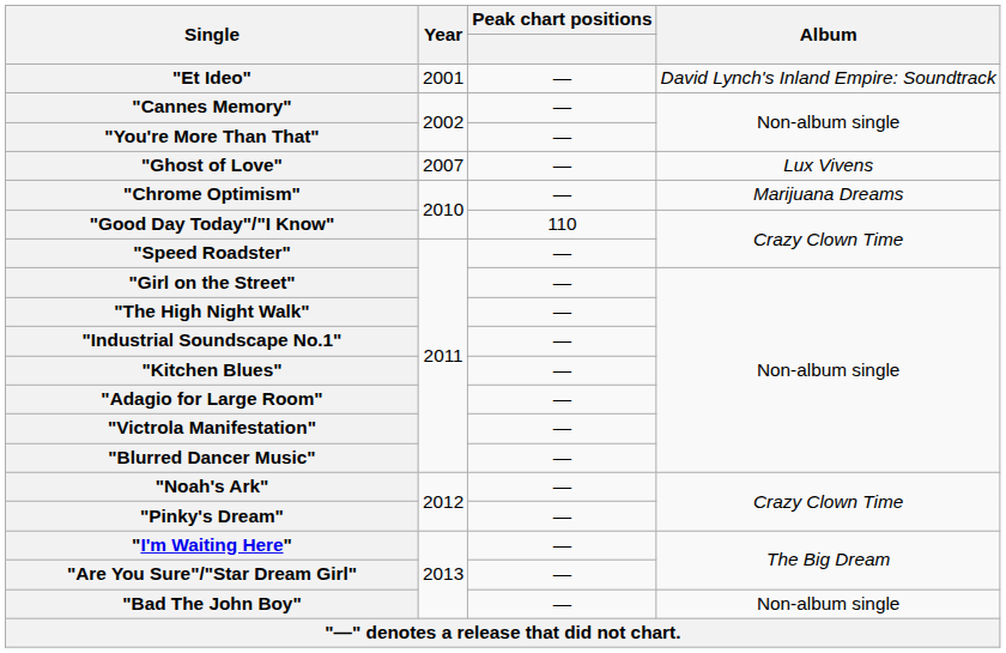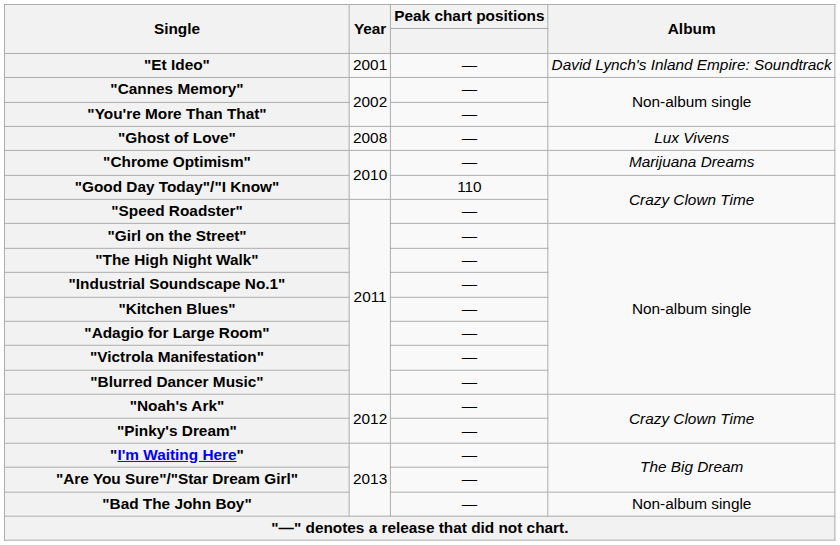 <table class="wikitable plainrowheaders" style="text-align:center">
 <tr>
 <th scope="col" rowspan="2" style="width:22em">Single</th>
 <th scope="col" rowspan="2">Year</th>
 <th scope="col" colspan="1">Peak chart positions</th>
 <th scope="col" rowspan="2">Album</th>
 </tr>
 <tr>
 <th scope="col"><br></th>
 </tr>
 <tr>
 <th scope="row">"Et Ideo"</th>
 <td>2001</td>
 <td>—</td>
 <td><em>David Lynch's Inland Empire: Soundtrack</em></td>
 </tr>
 <tr>
 <th scope="row">"Cannes Memory"</th>
 <td rowspan="2">2002</td>
 <td>—</td>
 <td rowspan="2">Non-album single</td>
 </tr>
 <tr>
 <th scope="row">"You're More Than That"</th>
 <td>—</td>
 </tr>
 <tr>
 <th scope="row">"Ghost of Love"</th>
-<td>2007</td>
+<td>2008</td>
 <td>—</td>
 <td><em>Lux Vivens</em></td>
 </tr>
 <tr>
 <th scope="row">"Chrome Optimism"</th>
 <td rowspan="2">2010</td>
 <td>—</td>
 <td><em>Marijuana Dreams</em></td>
 </tr>
 <tr>
 <th scope="row">"Good Day Today"/"I Know"</th>
 <td>110</td>
 <td rowspan="2"><em>Crazy Clown Time</em></td>
 </tr>
 <tr>
 <th scope="row">"Speed Roadster"</th>
 <td rowspan="8">2011</td>
 <td>—</td>
 </tr>
 <tr>
 <th scope="row">"Girl on the Street" </th>
 <td>—</td>
 <td rowspan="7">Non-album single</td>
 </tr>
 <tr>
 <th scope="row">"The High Night Walk"</th>
 <td>—</td>
 </tr>
 <tr>
 <th scope="row">"Industrial Soundscape No.1"</th>
 <td>—</td>
 </tr>
 <tr>
 <th scope="row">"Kitchen Blues"</th>
 <td>—</td>
 </tr>
 <tr>
 <th scope="row">"Adagio for Large Room"</th>
 <td>—</td>
 </tr>
 <tr>
 <th scope="row">"Victrola Manifestation"</th>
 <td>—</td>
 </tr>
 <tr>
 <th scope="row">"Blurred Dancer Music"</th>
 <td>—</td>
 </tr>
 <tr>
 <th scope="row">"Noah's Ark" </th>
 <td rowspan="2">2012</td>
 <td>—</td>
 <td rowspan="2"><em>Crazy Clown Time</em></td>
 </tr>
 <tr>
 <th scope="row">"Pinky's Dream"</th>
 <td>—</td>
 </tr>
 <tr>
 <th scope="row">"<a href='#'>I'm Waiting Here</a>"</th>
 <td rowspan="3">2013</td>
 <td>—</td>
 <td rowspan="2"><em>The Big Dream</em></td>
 </tr>
 <tr>
 <th scope="row">"Are You Sure"/"Star Dream Girl"</th>
 <td>—</td>
 </tr>
 <tr>
 <th scope="row">"Bad The John Boy"</th>
 <td>—</td>
 <td>Non-album single</td>
 </tr>
 <tr>
 <th scope="row" colspan="4" style="text-align:center">"—" denotes a release that did not chart.</th>
 </tr>
 </table>
